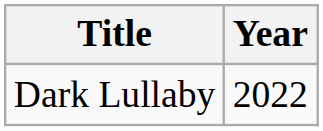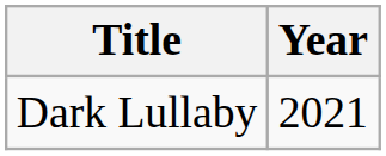 <table class="wikitable">
 <tr>
 <th>Title</th>
 <th>Year</th>
 </tr>
 <tr>
 <td>Dark Lullaby</td>
-<td>2022</td>
+<td>2021</td>
 </tr>
 </table>
